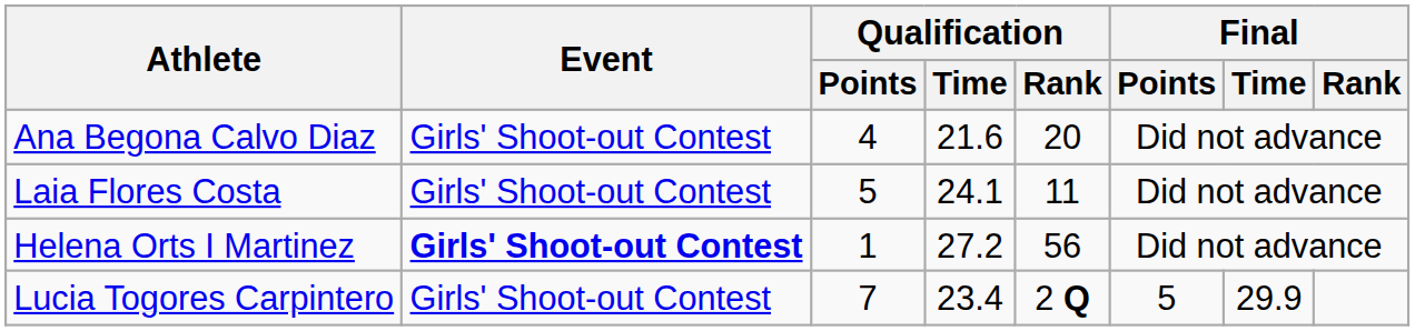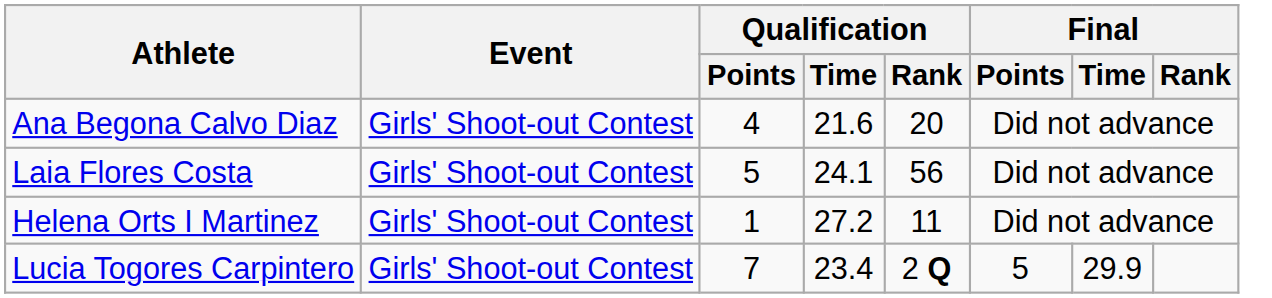 <table class="wikitable" style="font-size:90%;">
 <tr>
 <th rowspan=2>Athlete</th>
 <th rowspan=2>Event</th>
 <th colspan=3>Qualification</th>
 <th colspan=3>Final</th>
 </tr>
 <tr style="font-size:95%">
 <th>Points</th>
 <th>Time</th>
 <th>Rank</th>
 <th>Points</th>
 <th>Time</th>
 <th>Rank</th>
 </tr>
 <tr align=center>
 <td align=left><a href='#'>Ana Begona Calvo Diaz</a></td>
 <td align=left><a href='#'>Girls' Shoot-out Contest</a></td>
 <td>4</td>
 <td>21.6</td>
 <td>20</td>
 <td colspan=3>Did not advance</td>
 </tr>
 <tr align=center>
 <td align=left><a href='#'>Laia Flores Costa</a></td>
 <td align=left><a href='#'>Girls' Shoot-out Contest</a></td>
 <td>5</td>
 <td>24.1</td>
-<td>11</td>
+<td>56</td>
 <td colspan=3>Did not advance</td>
 </tr>
 <tr align=center>
 <td align=left><a href='#'>Helena Orts I Martinez</a></td>
-<td align=left><strong><a href='#'>Girls' Shoot-out Contest</a></strong></td>
+<td align=left><a href='#'>Girls' Shoot-out Contest</a></td>
 <td>1</td>
 <td>27.2</td>
-<td>56</td>
+<td>11</td>
 <td colspan=3>Did not advance</td>
 </tr>
 <tr align=center>
 <td align=left><a href='#'>Lucia Togores Carpintero</a></td>
 <td align=left><a href='#'>Girls' Shoot-out Contest</a></td>
 <td>7</td>
 <td>23.4</td>
 <td>2 <strong>Q</strong></td>
 <td>5</td>
 <td>29.9</td>
 <td></td>
 </tr>
 </table>
